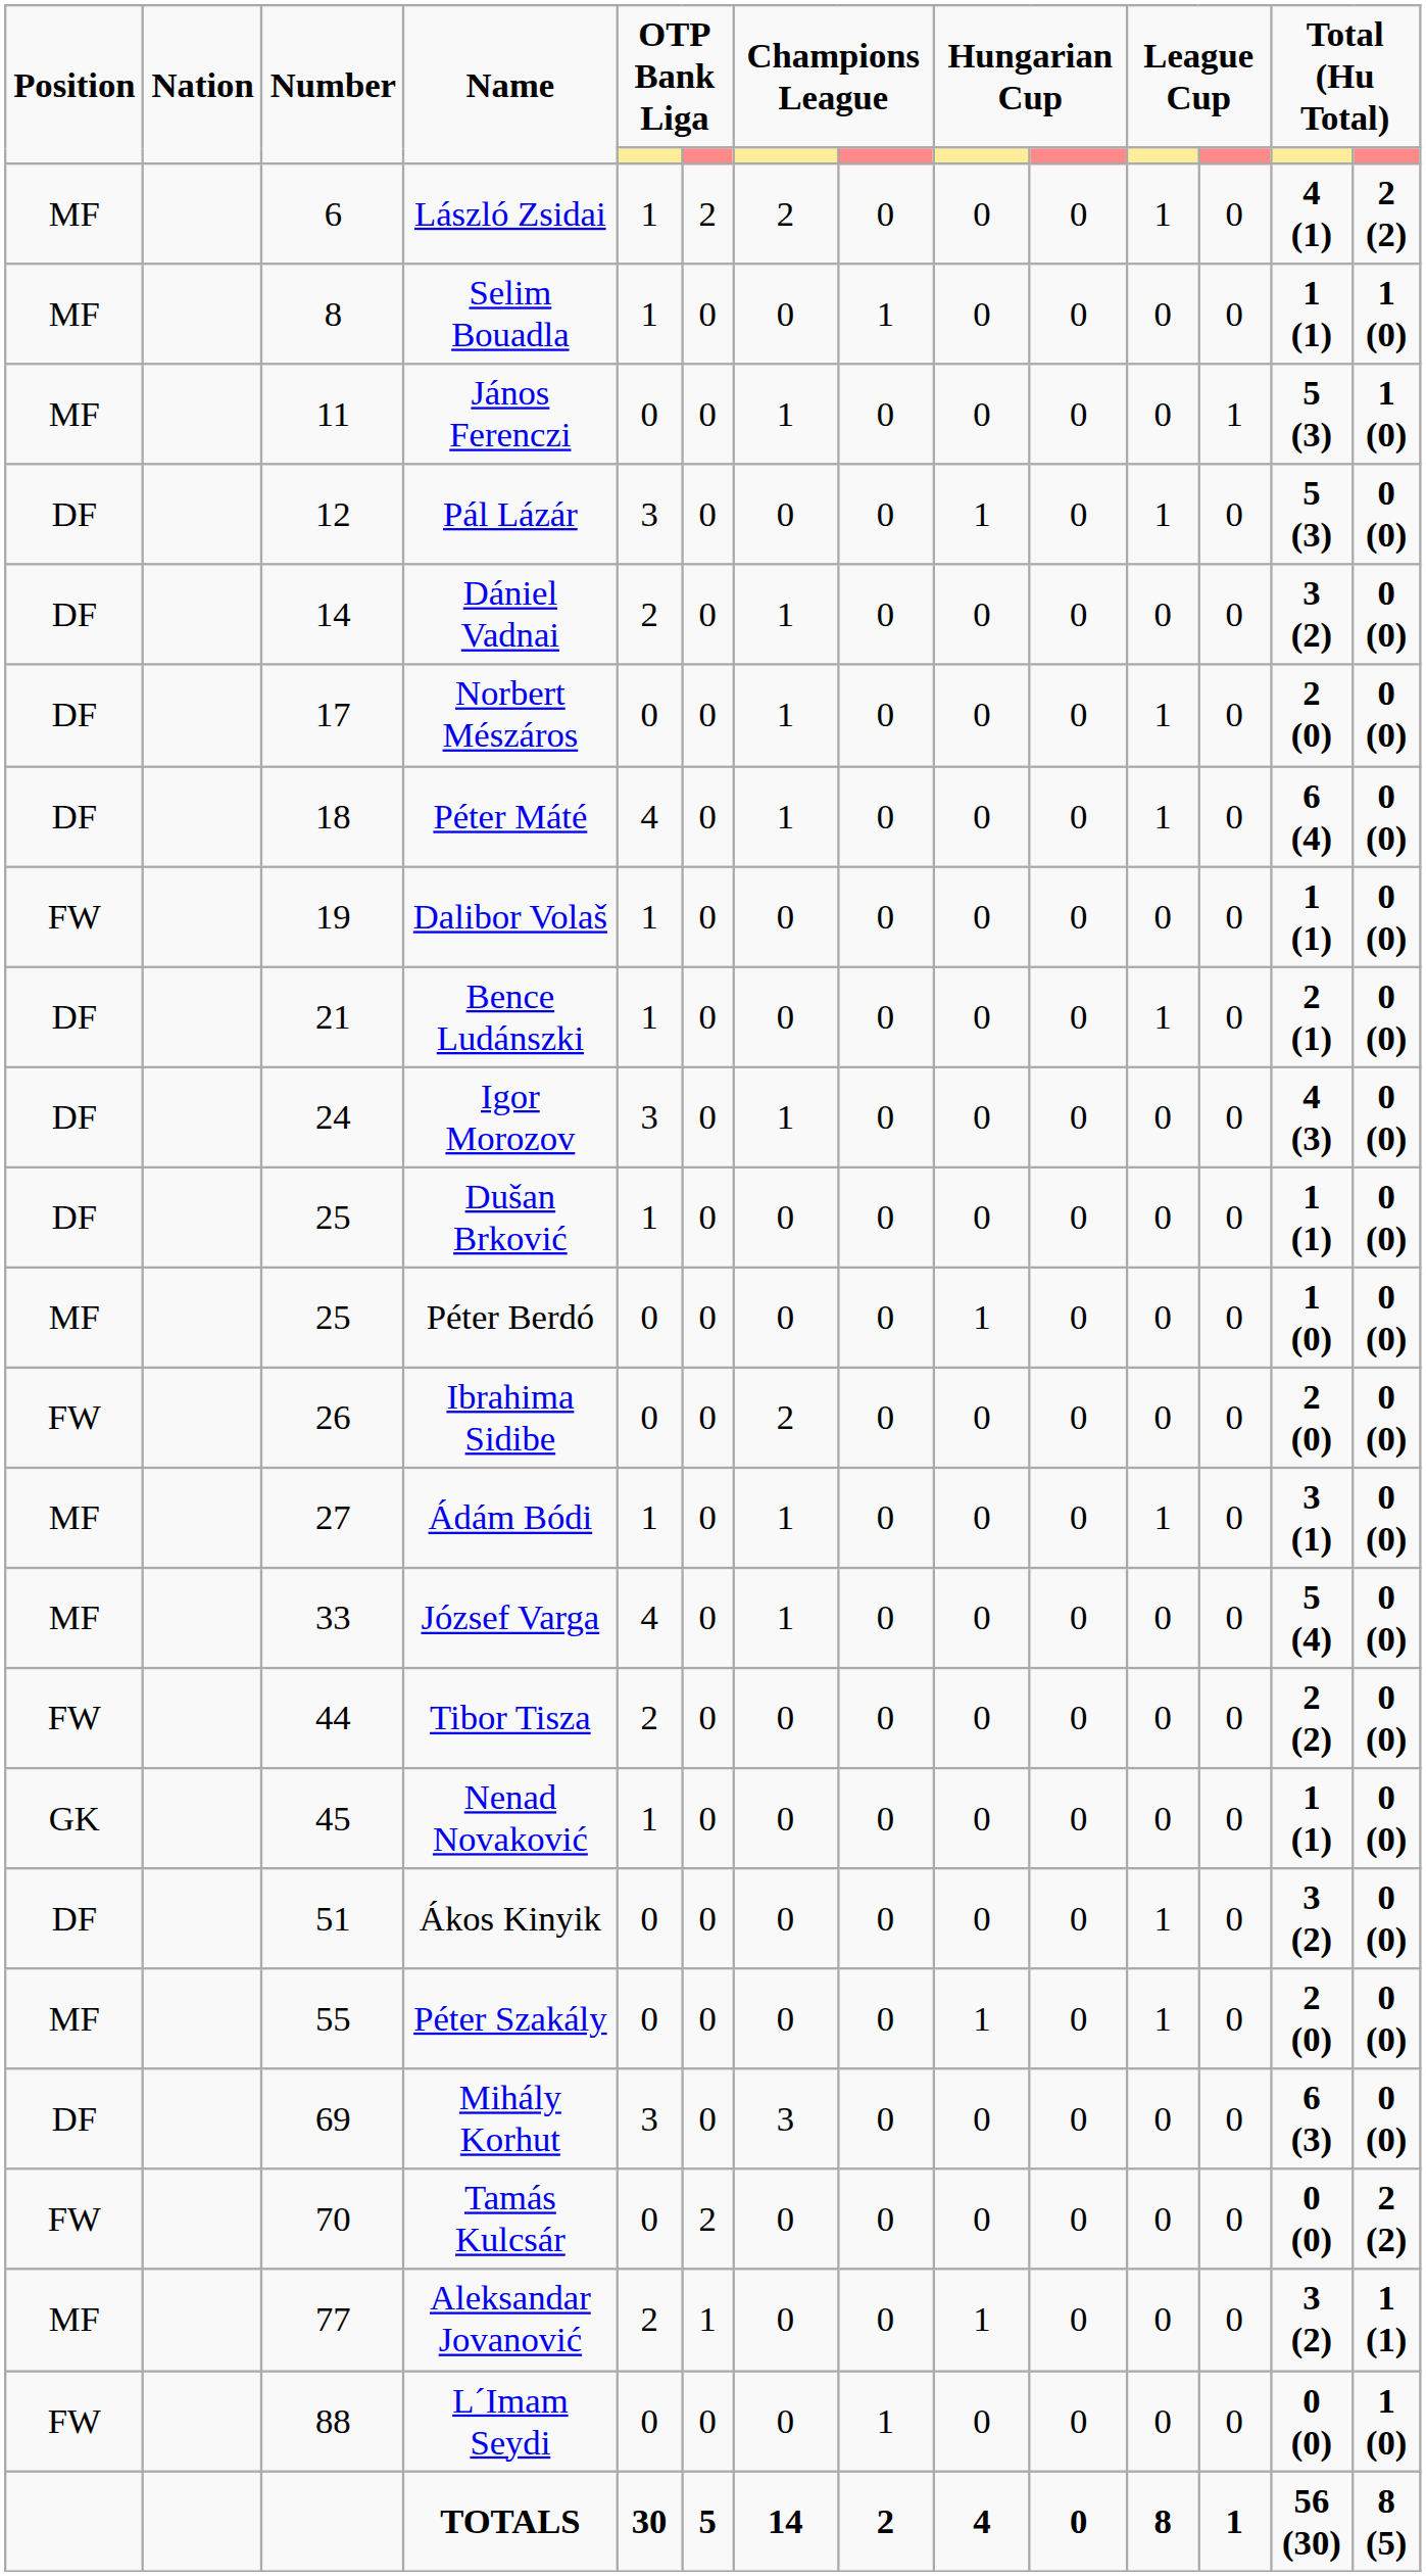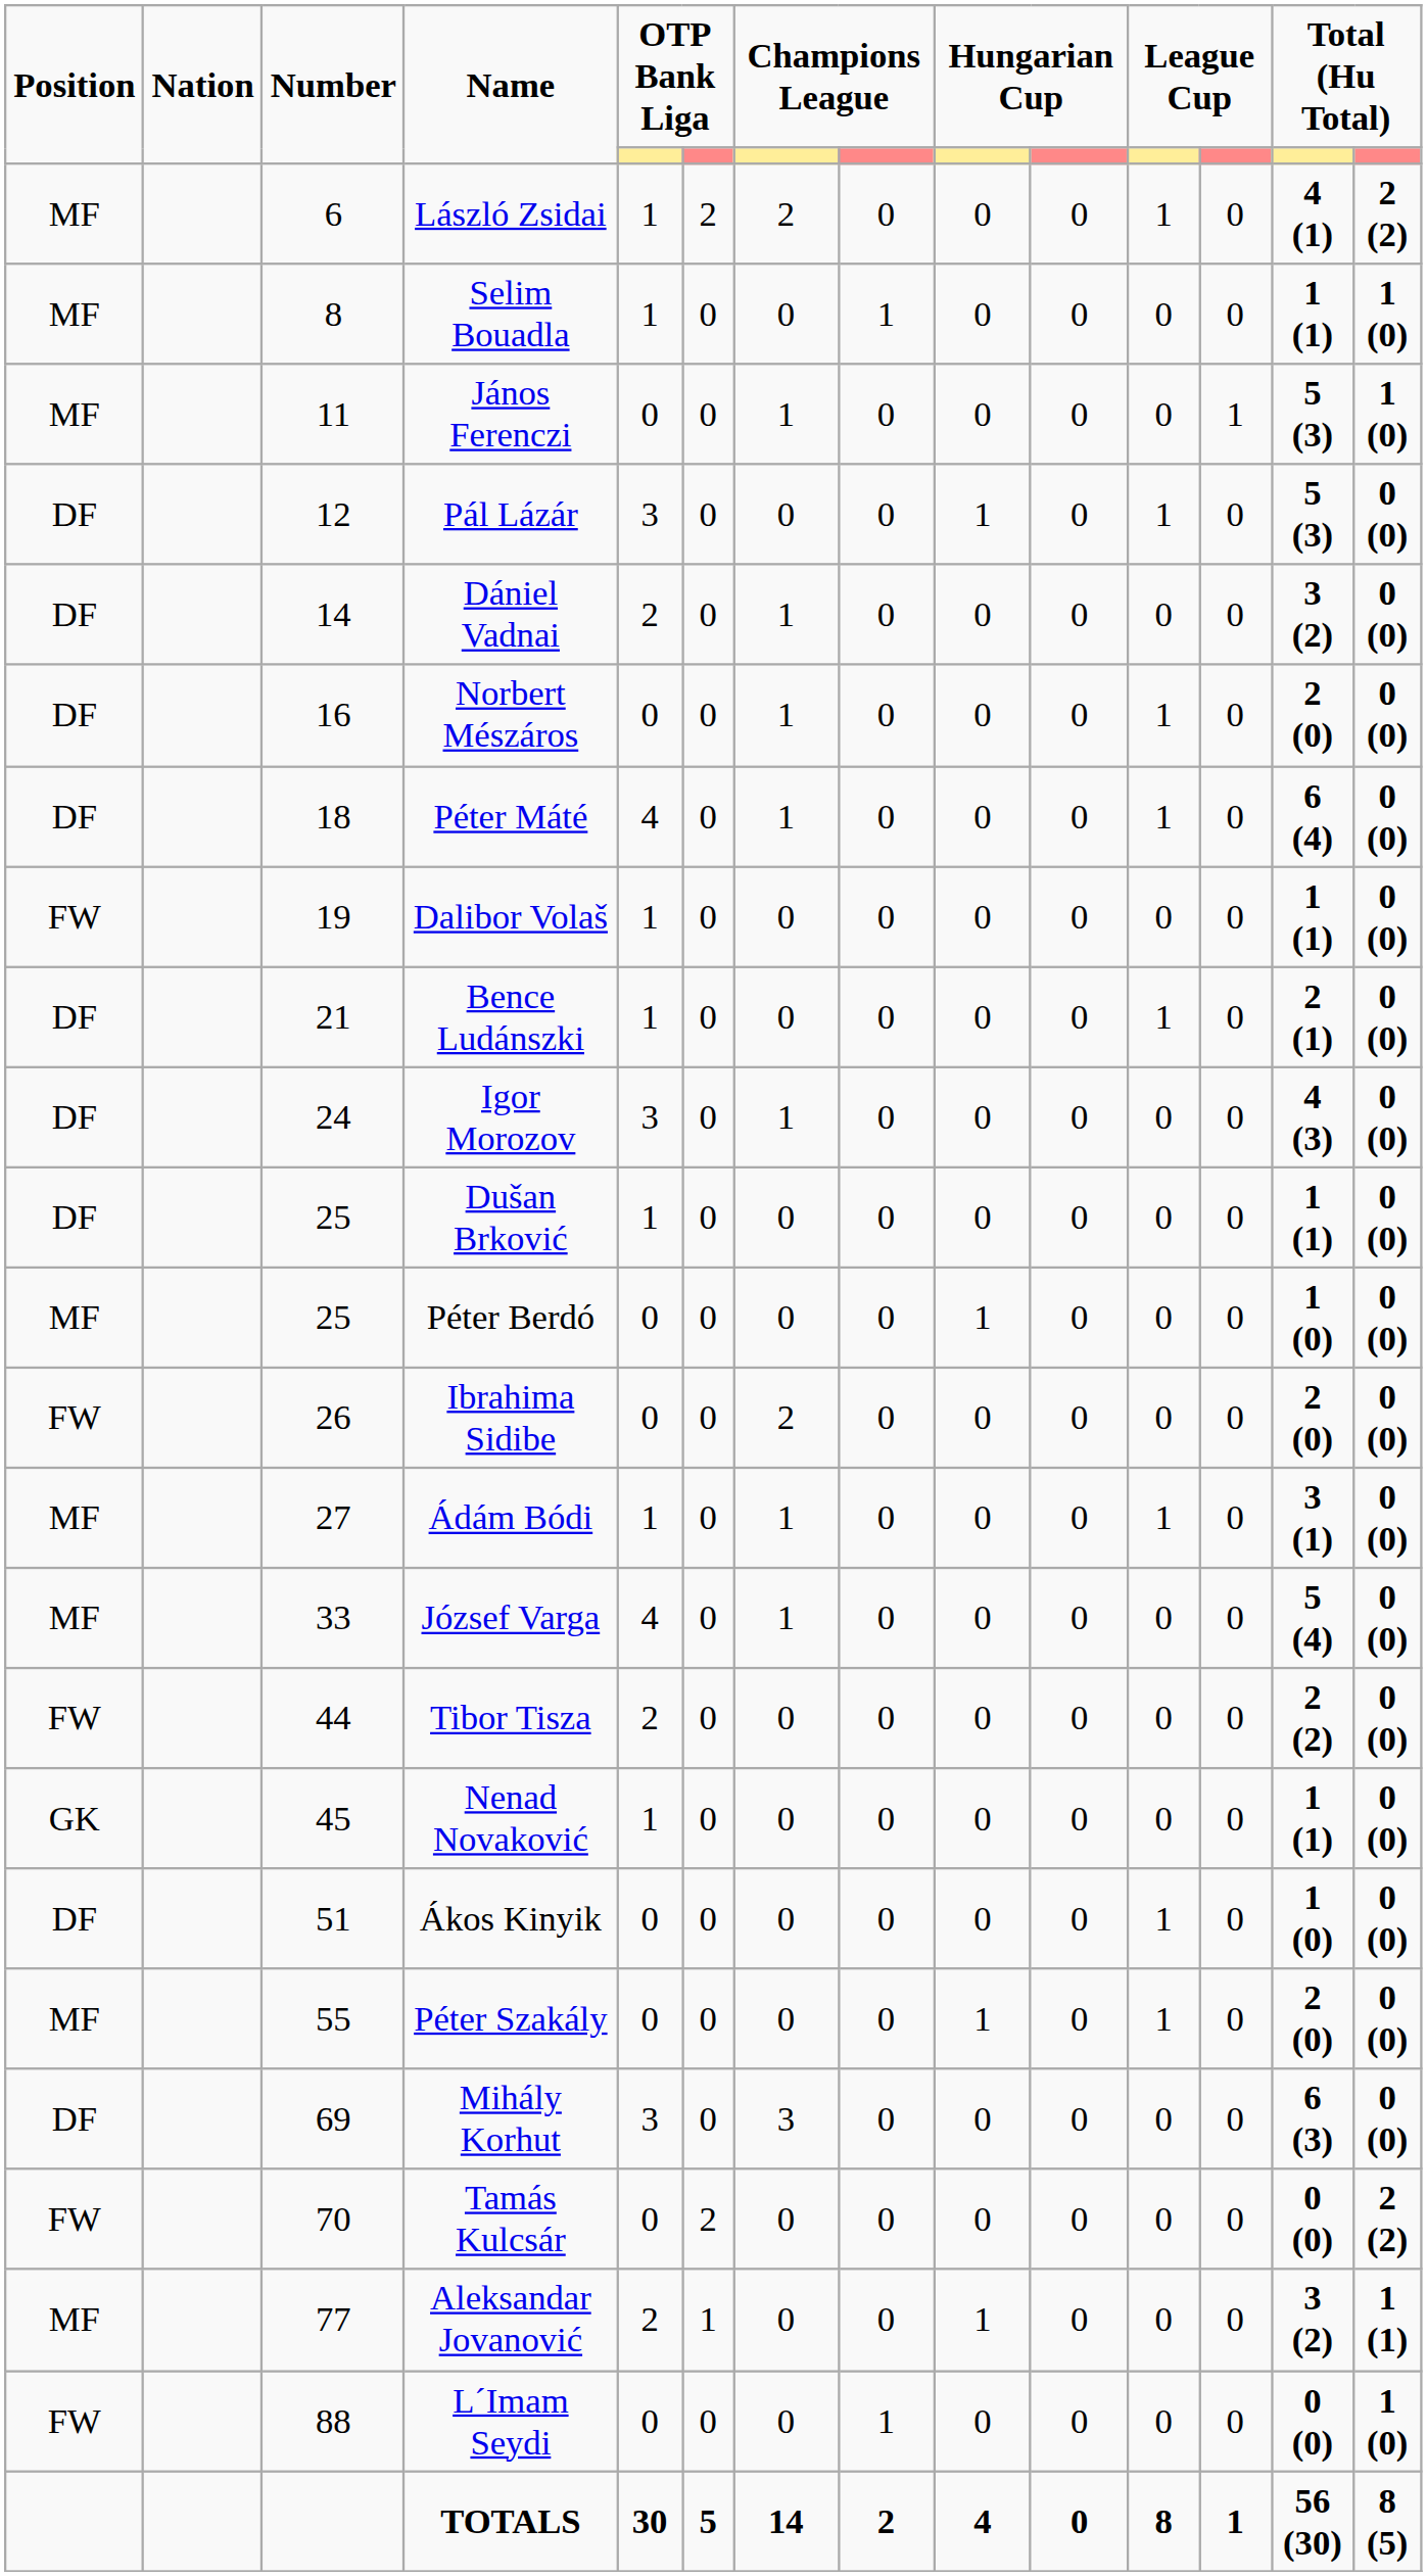 <table class="wikitable" style="font-size: 95%; text-align: center;">
 <tr>
 <td rowspan="2" width="5%" align="center"><strong>Position</strong></td>
 <td rowspan="2" width="7%" align="center"><strong>Nation</strong></td>
 <td rowspan="2" width="5%" align="center"><strong>Number</strong></td>
 <td rowspan="2" width="15%" align="center"><strong>Name</strong></td>
 <td colspan="2" align="center"><strong>OTP Bank Liga</strong></td>
 <td colspan="2" align="center"><strong>Champions League</strong></td>
 <td colspan="2" align="center"><strong>Hungarian Cup</strong></td>
 <td colspan="2" align="center"><strong>League Cup</strong></td>
 <td colspan="2" align="center"><strong>Total (Hu Total)</strong></td>
 </tr>
 <tr>
 <th width=60 style="background: #FFEE99"></th>
 <th width=60 style="background: #FF8888"></th>
 <th width=60 style="background: #FFEE99"></th>
 <th width=60 style="background: #FF8888"></th>
 <th width=60 style="background: #FFEE99"></th>
 <th width=60 style="background: #FF8888"></th>
 <th width=60 style="background: #FFEE99"></th>
 <th width=60 style="background: #FF8888"></th>
 <th width=60 style="background: #FFEE99"></th>
 <th width=60 style="background: #FF8888"></th>
 </tr>
 <tr>
 <td>MF</td>
 <td></td>
 <td>6</td>
 <td><a href='#'>László Zsidai</a></td>
 <td>1</td>
 <td>2</td>
 <td>2</td>
 <td>0</td>
 <td>0</td>
 <td>0</td>
 <td>1</td>
 <td>0</td>
 <td><strong>4 (1)</strong></td>
 <td><strong>2 (2)</strong></td>
 </tr>
 <tr>
 <td>MF</td>
 <td></td>
 <td>8</td>
 <td><a href='#'>Selim Bouadla</a></td>
 <td>1</td>
 <td>0</td>
 <td>0</td>
 <td>1</td>
 <td>0</td>
 <td>0</td>
 <td>0</td>
 <td>0</td>
 <td><strong>1 (1)</strong></td>
 <td><strong>1 (0)</strong></td>
 </tr>
 <tr>
 <td>MF</td>
 <td></td>
 <td>11</td>
 <td><a href='#'>János Ferenczi</a></td>
 <td>0</td>
 <td>0</td>
 <td>1</td>
 <td>0</td>
 <td>0</td>
 <td>0</td>
 <td>0</td>
 <td>1</td>
 <td><strong>5 (3)</strong></td>
 <td><strong>1 (0)</strong></td>
 </tr>
 <tr>
 <td>DF</td>
 <td></td>
 <td>12</td>
 <td><a href='#'>Pál Lázár</a></td>
 <td>3</td>
 <td>0</td>
 <td>0</td>
 <td>0</td>
 <td>1</td>
 <td>0</td>
 <td>1</td>
 <td>0</td>
 <td><strong>5 (3)</strong></td>
 <td><strong>0 (0)</strong></td>
 </tr>
 <tr>
 <td>DF</td>
 <td></td>
 <td>14</td>
 <td><a href='#'>Dániel Vadnai</a></td>
 <td>2</td>
 <td>0</td>
 <td>1</td>
 <td>0</td>
 <td>0</td>
 <td>0</td>
 <td>0</td>
 <td>0</td>
 <td><strong>3 (2)</strong></td>
 <td><strong>0 (0)</strong></td>
 </tr>
 <tr>
 <td>DF</td>
 <td></td>
-<td>17</td>
+<td>16</td>
 <td><a href='#'>Norbert Mészáros</a></td>
 <td>0</td>
 <td>0</td>
 <td>1</td>
 <td>0</td>
 <td>0</td>
 <td>0</td>
 <td>1</td>
 <td>0</td>
 <td><strong>2 (0)</strong></td>
 <td><strong>0 (0)</strong></td>
 </tr>
 <tr>
 <td>DF</td>
 <td></td>
 <td>18</td>
 <td><a href='#'>Péter Máté</a></td>
 <td>4</td>
 <td>0</td>
 <td>1</td>
 <td>0</td>
 <td>0</td>
 <td>0</td>
 <td>1</td>
 <td>0</td>
 <td><strong>6 (4)</strong></td>
 <td><strong>0 (0)</strong></td>
 </tr>
 <tr>
 <td>FW</td>
 <td></td>
 <td>19</td>
 <td><a href='#'>Dalibor Volaš</a></td>
 <td>1</td>
 <td>0</td>
 <td>0</td>
 <td>0</td>
 <td>0</td>
 <td>0</td>
 <td>0</td>
 <td>0</td>
 <td><strong>1 (1)</strong></td>
 <td><strong>0 (0)</strong></td>
 </tr>
 <tr>
 <td>DF</td>
 <td></td>
 <td>21</td>
 <td><a href='#'>Bence Ludánszki</a></td>
 <td>1</td>
 <td>0</td>
 <td>0</td>
 <td>0</td>
 <td>0</td>
 <td>0</td>
 <td>1</td>
 <td>0</td>
 <td><strong>2 (1)</strong></td>
 <td><strong>0 (0)</strong></td>
 </tr>
 <tr>
 <td>DF</td>
 <td></td>
 <td>24</td>
 <td><a href='#'>Igor Morozov</a></td>
 <td>3</td>
 <td>0</td>
 <td>1</td>
 <td>0</td>
 <td>0</td>
 <td>0</td>
 <td>0</td>
 <td>0</td>
 <td><strong>4 (3)</strong></td>
 <td><strong>0 (0)</strong></td>
 </tr>
 <tr>
 <td>DF</td>
 <td></td>
 <td>25</td>
 <td><a href='#'>Dušan Brković</a></td>
 <td>1</td>
 <td>0</td>
 <td>0</td>
 <td>0</td>
 <td>0</td>
 <td>0</td>
 <td>0</td>
 <td>0</td>
 <td><strong>1 (1)</strong></td>
 <td><strong>0 (0)</strong></td>
 </tr>
 <tr>
 <td>MF</td>
 <td></td>
 <td>25</td>
 <td>Péter Berdó</td>
 <td>0</td>
 <td>0</td>
 <td>0</td>
 <td>0</td>
 <td>1</td>
 <td>0</td>
 <td>0</td>
 <td>0</td>
 <td><strong>1 (0)</strong></td>
 <td><strong>0 (0)</strong></td>
 </tr>
 <tr>
 <td>FW</td>
 <td></td>
 <td>26</td>
 <td><a href='#'>Ibrahima Sidibe</a></td>
 <td>0</td>
 <td>0</td>
 <td>2</td>
 <td>0</td>
 <td>0</td>
 <td>0</td>
 <td>0</td>
 <td>0</td>
 <td><strong>2 (0)</strong></td>
 <td><strong>0 (0)</strong></td>
 </tr>
 <tr>
 <td>MF</td>
 <td></td>
 <td>27</td>
 <td><a href='#'>Ádám Bódi</a></td>
 <td>1</td>
 <td>0</td>
 <td>1</td>
 <td>0</td>
 <td>0</td>
 <td>0</td>
 <td>1</td>
 <td>0</td>
 <td><strong>3 (1)</strong></td>
 <td><strong>0 (0)</strong></td>
 </tr>
 <tr>
 <td>MF</td>
 <td></td>
 <td>33</td>
 <td><a href='#'>József Varga</a></td>
 <td>4</td>
 <td>0</td>
 <td>1</td>
 <td>0</td>
 <td>0</td>
 <td>0</td>
 <td>0</td>
 <td>0</td>
 <td><strong>5 (4)</strong></td>
 <td><strong>0 (0)</strong></td>
 </tr>
 <tr>
 <td>FW</td>
 <td></td>
 <td>44</td>
 <td><a href='#'>Tibor Tisza</a></td>
 <td>2</td>
 <td>0</td>
 <td>0</td>
 <td>0</td>
 <td>0</td>
 <td>0</td>
 <td>0</td>
 <td>0</td>
 <td><strong>2 (2)</strong></td>
 <td><strong>0 (0)</strong></td>
 </tr>
 <tr>
 <td>GK</td>
 <td></td>
 <td>45</td>
 <td><a href='#'>Nenad Novaković</a></td>
 <td>1</td>
 <td>0</td>
 <td>0</td>
 <td>0</td>
 <td>0</td>
 <td>0</td>
 <td>0</td>
 <td>0</td>
 <td><strong>1 (1)</strong></td>
 <td><strong>0 (0)</strong></td>
 </tr>
 <tr>
 <td>DF</td>
 <td></td>
 <td>51</td>
 <td>Ákos Kinyik</td>
 <td>0</td>
 <td>0</td>
 <td>0</td>
 <td>0</td>
 <td>0</td>
 <td>0</td>
 <td>1</td>
 <td>0</td>
-<td><strong>3 (2)</strong></td>
+<td><strong>1 (0)</strong></td>
 <td><strong>0 (0)</strong></td>
 </tr>
 <tr>
 <td>MF</td>
 <td></td>
 <td>55</td>
 <td><a href='#'>Péter Szakály</a></td>
 <td>0</td>
 <td>0</td>
 <td>0</td>
 <td>0</td>
 <td>1</td>
 <td>0</td>
 <td>1</td>
 <td>0</td>
 <td><strong>2 (0)</strong></td>
 <td><strong>0 (0)</strong></td>
 </tr>
 <tr>
 <td>DF</td>
 <td></td>
 <td>69</td>
 <td><a href='#'>Mihály Korhut</a></td>
 <td>3</td>
 <td>0</td>
 <td>3</td>
 <td>0</td>
 <td>0</td>
 <td>0</td>
 <td>0</td>
 <td>0</td>
 <td><strong>6 (3)</strong></td>
 <td><strong>0 (0)</strong></td>
 </tr>
 <tr>
 <td>FW</td>
 <td></td>
 <td>70</td>
 <td><a href='#'>Tamás Kulcsár</a></td>
 <td>0</td>
 <td>2</td>
 <td>0</td>
 <td>0</td>
 <td>0</td>
 <td>0</td>
 <td>0</td>
 <td>0</td>
 <td><strong>0 (0)</strong></td>
 <td><strong>2 (2)</strong></td>
 </tr>
 <tr>
 <td>MF</td>
 <td></td>
 <td>77</td>
 <td><a href='#'>Aleksandar Jovanović</a></td>
 <td>2</td>
 <td>1</td>
 <td>0</td>
 <td>0</td>
 <td>1</td>
 <td>0</td>
 <td>0</td>
 <td>0</td>
 <td><strong>3 (2)</strong></td>
 <td><strong>1 (1)</strong></td>
 </tr>
 <tr>
 <td>FW</td>
 <td></td>
 <td>88</td>
 <td><a href='#'>L´Imam Seydi</a></td>
 <td>0</td>
 <td>0</td>
 <td>0</td>
 <td>1</td>
 <td>0</td>
 <td>0</td>
 <td>0</td>
 <td>0</td>
 <td><strong>0 (0)</strong></td>
 <td><strong>1 (0)</strong></td>
 </tr>
 <tr>
 <td></td>
 <td></td>
 <td></td>
 <td><strong>TOTALS</strong></td>
 <td><strong>30</strong></td>
 <td><strong>5</strong></td>
 <td><strong>14</strong></td>
 <td><strong>2</strong></td>
 <td><strong>4</strong></td>
 <td><strong>0</strong></td>
 <td><strong>8</strong></td>
 <td><strong>1</strong></td>
 <td><strong>56 (30)</strong></td>
 <td><strong>8 (5)</strong></td>
 </tr>
 <tr>
 </tr>
 </table>
